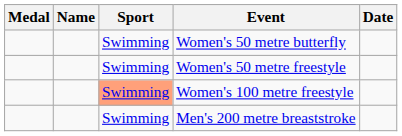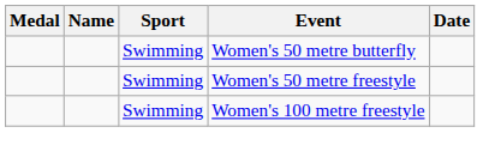 <table class="wikitable sortable" style="font-size:90%">
 <tr>
 <th>Medal</th>
 <th>Name</th>
 <th>Sport</th>
 <th>Event</th>
 <th>Date</th>
 </tr>
 <tr>
 <td></td>
 <td></td>
 <td><a href='#'>Swimming</a></td>
 <td><a href='#'>Women's 50 metre butterfly</a></td>
 <td></td>
 </tr>
 <tr>
 <td></td>
 <td></td>
 <td><a href='#'>Swimming</a></td>
 <td><a href='#'>Women's 50 metre freestyle</a></td>
 <td></td>
 </tr>
 <tr>
 <td></td>
 <td></td>
-<td style="background: lightsalmon;"><a href='#'>Swimming</a></td>
+<td><a href='#'>Swimming</a></td>
 <td><a href='#'>Women's 100 metre freestyle</a></td>
 <td></td>
 </tr>
-<tr>
-<td></td>
-<td></td>
-<td><a href='#'>Swimming</a></td>
-<td><a href='#'>Men's 200 metre breaststroke</a></td>
-<td></td>
-</tr>
 </table>
